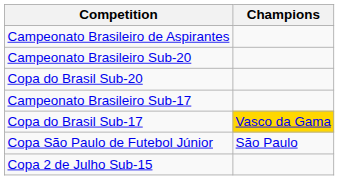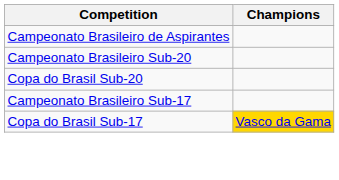 <table class="wikitable">
 <tr>
 <th>Competition</th>
 <th>Champions</th>
 </tr>
 <tr>
 <td><a href='#'>Campeonato Brasileiro de Aspirantes</a></td>
 <td></td>
 </tr>
 <tr>
 <td><a href='#'>Campeonato Brasileiro Sub-20</a></td>
 <td></td>
 </tr>
 <tr>
 <td><a href='#'>Copa do Brasil Sub-20</a></td>
 <td></td>
 </tr>
 <tr>
 <td><a href='#'>Campeonato Brasileiro Sub-17</a></td>
 <td></td>
 </tr>
 <tr>
 <td><a href='#'>Copa do Brasil Sub-17</a></td>
 <td style="background: gold;"><a href='#'>Vasco da Gama</a></td>
 </tr>
-<tr>
-<td><a href='#'>Copa São Paulo de Futebol Júnior</a></td>
-<td><a href='#'>São Paulo</a></td>
-</tr>
-<tr>
-<td><a href='#'>Copa 2 de Julho Sub-15</a></td>
-<td></td>
-</tr>
 </table>
